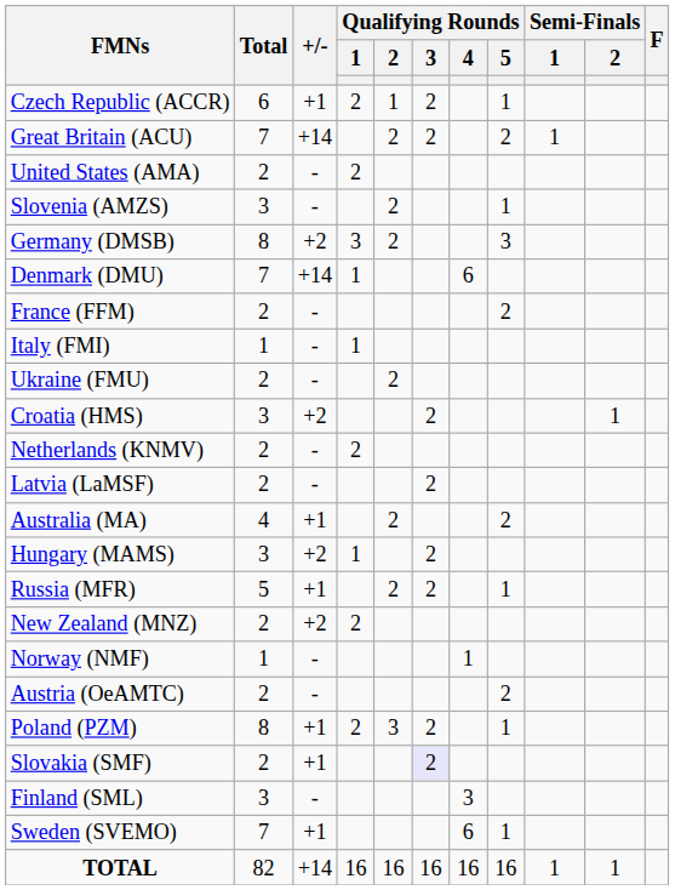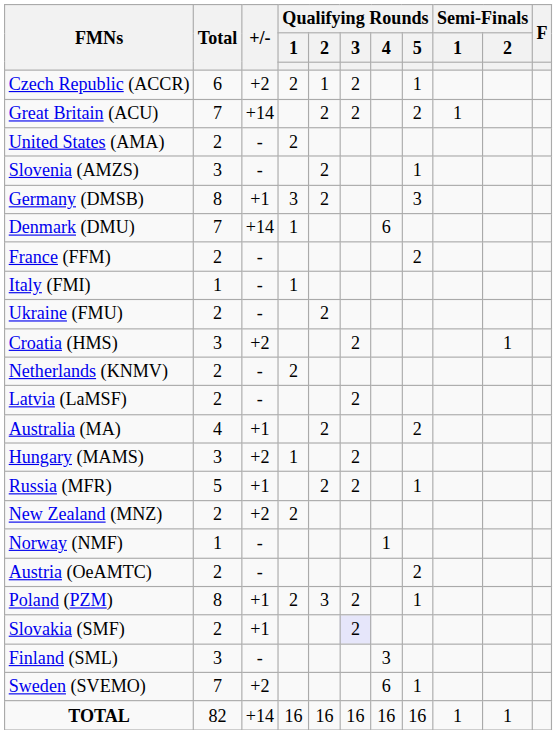 <table class=wikitable>
 <tr>
 <th rowspan=3>FMNs</th>
 <th rowspan=3>Total</th>
 <th rowspan=3>+/-</th>
 <th colspan=5>Qualifying Rounds</th>
 <th colspan=2>Semi-Finals</th>
 <th rowspan=2>F</th>
 </tr>
 <tr>
 <th>1</th>
 <th>2</th>
 <th>3</th>
 <th>4</th>
 <th>5</th>
 <th>1</th>
 <th>2</th>
 </tr>
 <tr>
 <th></th>
 <th></th>
 <th></th>
 <th></th>
 <th></th>
 <th></th>
 <th></th>
 <th></th>
 </tr>
 <tr align=center>
 <td align=left> <a href='#'>Czech Republic</a> (ACCR)</td>
 <td>6</td>
-<td>+1</td>
+<td>+2</td>
 <td>2</td>
 <td>1</td>
 <td>2</td>
 <td></td>
 <td>1</td>
 <td></td>
 <td></td>
 <td></td>
 </tr>
 <tr align=center>
 <td align=left> <a href='#'>Great Britain</a> (ACU)</td>
 <td>7</td>
 <td>+14</td>
 <td></td>
 <td>2</td>
 <td>2</td>
 <td></td>
 <td>2</td>
 <td>1</td>
 <td></td>
 <td></td>
 </tr>
 <tr align=center>
 <td align=left> <a href='#'>United States</a> (AMA)</td>
 <td>2</td>
 <td>-</td>
 <td>2</td>
 <td></td>
 <td></td>
 <td></td>
 <td></td>
 <td></td>
 <td></td>
 <td></td>
 </tr>
 <tr align=center>
 <td align=left> <a href='#'>Slovenia</a> (AMZS)</td>
 <td>3</td>
 <td>-</td>
 <td></td>
 <td>2</td>
 <td></td>
 <td></td>
 <td>1</td>
 <td></td>
 <td></td>
 <td></td>
 </tr>
 <tr align=center>
 <td align=left> <a href='#'>Germany</a> (DMSB)</td>
 <td>8</td>
-<td>+2</td>
+<td>+1</td>
 <td>3</td>
 <td>2</td>
 <td></td>
 <td></td>
 <td>3</td>
 <td></td>
 <td></td>
 <td></td>
 </tr>
 <tr align=center>
 <td align=left> <a href='#'>Denmark</a> (DMU)</td>
 <td>7</td>
 <td>+14</td>
 <td>1</td>
 <td></td>
 <td></td>
 <td>6</td>
 <td></td>
 <td></td>
 <td></td>
 <td></td>
 </tr>
 <tr align=center>
 <td align=left> <a href='#'>France</a> (FFM)</td>
 <td>2</td>
 <td>-</td>
 <td></td>
 <td></td>
 <td></td>
 <td></td>
 <td>2</td>
 <td></td>
 <td></td>
 <td></td>
 </tr>
 <tr align=center>
 <td align=left> <a href='#'>Italy</a> (FMI)</td>
 <td>1</td>
 <td>-</td>
 <td>1</td>
 <td></td>
 <td></td>
 <td></td>
 <td></td>
 <td></td>
 <td></td>
 <td></td>
 </tr>
 <tr align=center>
 <td align=left> <a href='#'>Ukraine</a> (FMU)</td>
 <td>2</td>
 <td>-</td>
 <td></td>
 <td>2</td>
 <td></td>
 <td></td>
 <td></td>
 <td></td>
 <td></td>
 <td></td>
 </tr>
 <tr align=center>
 <td align=left> <a href='#'>Croatia</a> (HMS)</td>
 <td>3</td>
 <td>+2</td>
 <td></td>
 <td></td>
 <td>2</td>
 <td></td>
 <td></td>
 <td></td>
 <td>1</td>
 <td></td>
 </tr>
 <tr align=center>
 <td align=left> <a href='#'>Netherlands</a> (KNMV)</td>
 <td>2</td>
 <td>-</td>
 <td>2</td>
 <td></td>
 <td></td>
 <td></td>
 <td></td>
 <td></td>
 <td></td>
 <td></td>
 </tr>
 <tr align=center>
 <td align=left> <a href='#'>Latvia</a> (LaMSF)</td>
 <td>2</td>
 <td>-</td>
 <td></td>
 <td></td>
 <td>2</td>
 <td></td>
 <td></td>
 <td></td>
 <td></td>
 <td></td>
 </tr>
 <tr align=center>
 <td align=left> <a href='#'>Australia</a> (MA)</td>
 <td>4</td>
 <td>+1</td>
 <td></td>
 <td>2</td>
 <td></td>
 <td></td>
 <td>2</td>
 <td></td>
 <td></td>
 <td></td>
 </tr>
 <tr align=center>
 <td align=left> <a href='#'>Hungary</a> (MAMS)</td>
 <td>3</td>
 <td>+2</td>
 <td>1</td>
 <td></td>
 <td>2</td>
 <td></td>
 <td></td>
 <td></td>
 <td></td>
 <td></td>
 </tr>
 <tr align=center>
 <td align=left> <a href='#'>Russia</a> (MFR)</td>
 <td>5</td>
 <td>+1</td>
 <td></td>
 <td>2</td>
 <td>2</td>
 <td></td>
 <td>1</td>
 <td></td>
 <td></td>
 <td></td>
 </tr>
 <tr align=center>
 <td align=left> <a href='#'>New Zealand</a> (MNZ)</td>
 <td>2</td>
 <td>+2</td>
 <td>2</td>
 <td></td>
 <td></td>
 <td></td>
 <td></td>
 <td></td>
 <td></td>
 <td></td>
 </tr>
 <tr align=center>
 <td align=left> <a href='#'>Norway</a> (NMF)</td>
 <td>1</td>
 <td>-</td>
 <td></td>
 <td></td>
 <td></td>
 <td>1</td>
 <td></td>
 <td></td>
 <td></td>
 <td></td>
 </tr>
 <tr align=center>
 <td align=left> <a href='#'>Austria</a> (OeAMTC)</td>
 <td>2</td>
 <td>-</td>
 <td></td>
 <td></td>
 <td></td>
 <td></td>
 <td>2</td>
 <td></td>
 <td></td>
 <td></td>
 </tr>
 <tr align=center>
 <td align=left> <a href='#'>Poland</a> (<a href='#'>PZM</a>)</td>
 <td>8</td>
 <td>+1</td>
 <td>2</td>
 <td>3</td>
 <td>2</td>
 <td></td>
 <td>1</td>
 <td></td>
 <td></td>
 <td></td>
 </tr>
 <tr align=center>
 <td align=left> <a href='#'>Slovakia</a> (SMF)</td>
 <td>2</td>
 <td>+1</td>
 <td></td>
 <td></td>
 <td style="background: lavender;">2</td>
 <td></td>
 <td></td>
 <td></td>
 <td></td>
 <td></td>
 </tr>
 <tr align=center>
 <td align=left> <a href='#'>Finland</a> (SML)</td>
 <td>3</td>
 <td>-</td>
 <td></td>
 <td></td>
 <td></td>
 <td>3</td>
 <td></td>
 <td></td>
 <td></td>
 <td></td>
 </tr>
 <tr align=center>
 <td align=left> <a href='#'>Sweden</a> (SVEMO)</td>
 <td>7</td>
-<td>+1</td>
+<td>+2</td>
 <td></td>
 <td></td>
 <td></td>
 <td>6</td>
 <td>1</td>
 <td></td>
 <td></td>
 <td></td>
 </tr>
 <tr align=center >
 <td><strong>TOTAL</strong></td>
 <td>82</td>
 <td>+14</td>
 <td>16</td>
 <td>16</td>
 <td>16</td>
 <td>16</td>
 <td>16</td>
 <td>1</td>
 <td>1</td>
 <td></td>
 </tr>
 </table>
